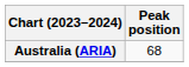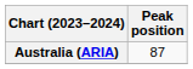 <table class="wikitable sortable plainrowheaders" style="text-align:center">
 <tr>
 <th scope="col">Chart (2023–2024)</th>
 <th scope="col">Peak<br>position</th>
 </tr>
 <tr>
 <th scope="row">Australia (<a href='#'>ARIA</a>)</th>
-<td>68</td>
+<td>87</td>
 </tr>
 <tr>
 </tr>
 </table>
